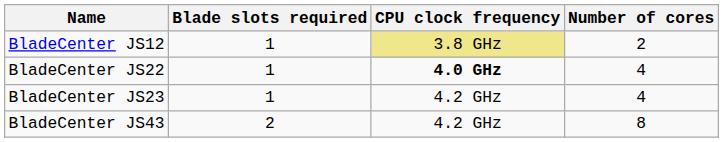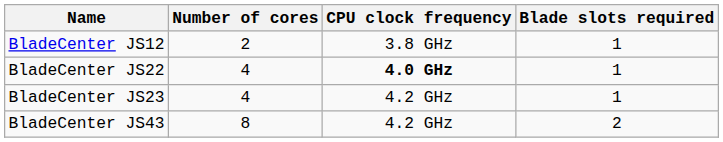 <table class="wikitable sortable" style="text-align:center" border=1>
 <tr>
 <th>Name</th>
+<th>Number of cores</th>
+<th>CPU clock frequency</th>
 <th>Blade slots required</th>
-<th>CPU clock frequency</th>
-<th>Number of cores</th>
 </tr>
 <tr>
 <td><a href='#'>BladeCenter</a> JS12</td>
+<td>2</td>
+<td>3.8 GHz</td>
 <td>1</td>
-<td style="background: khaki;">3.8 GHz</td>
-<td>2</td>
 </tr>
 <tr>
 <td>BladeCenter JS22</td>
+<td>4</td>
+<td><strong>4.0 GHz</strong></td>
 <td>1</td>
-<td><strong>4.0 GHz</strong></td>
-<td>4</td>
 </tr>
 <tr>
 <td>BladeCenter JS23</td>
+<td>4</td>
+<td>4.2 GHz</td>
 <td>1</td>
-<td>4.2 GHz</td>
-<td>4</td>
 </tr>
 <tr>
 <td>BladeCenter JS43</td>
+<td>8</td>
+<td>4.2 GHz</td>
 <td>2</td>
-<td>4.2 GHz</td>
-<td>8</td>
 </tr>
 </table>
